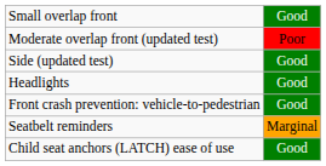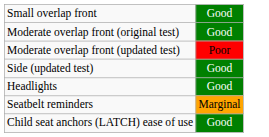 <table class="wikitable">
 <tr>
 <td>Small overlap front</td>
+<td style="text-align:center;color:white;background:green">Good</td>
+</tr>
+<tr>
+<td>Moderate overlap front (original test)</td>
 <td style="text-align:center;color:white;background:green">Good</td>
 </tr>
 <tr>
 <td>Moderate overlap front (updated test)</td>
 <td style="text-align:center;color:black;background:red">Poor</td>
 </tr>
 <tr>
 <td>Side (updated test)</td>
 <td style="text-align:center;color:white;background:green">Good</td>
 </tr>
 <tr>
 <td>Headlights</td>
 <td style="text-align:center;color:white;background:green">Good</td>
 </tr>
 <tr>
-<td>Front crash prevention: vehicle-to-pedestrian</td>
-<td style="text-align:center;color:white;background:green">Good</td>
-</tr>
-<tr>
 <td>Seatbelt reminders</td>
 <td style="text-align:center;color:black;background:orange">Marginal</td>
 </tr>
 <tr>
 <td>Child seat anchors (LATCH) ease of use</td>
 <td style="text-align:center;color:white;background:green">Good</td>
 </tr>
 </table>
